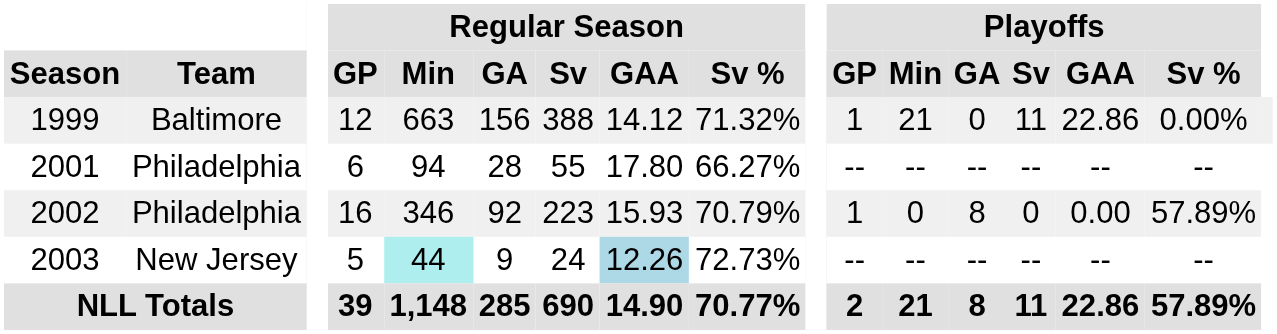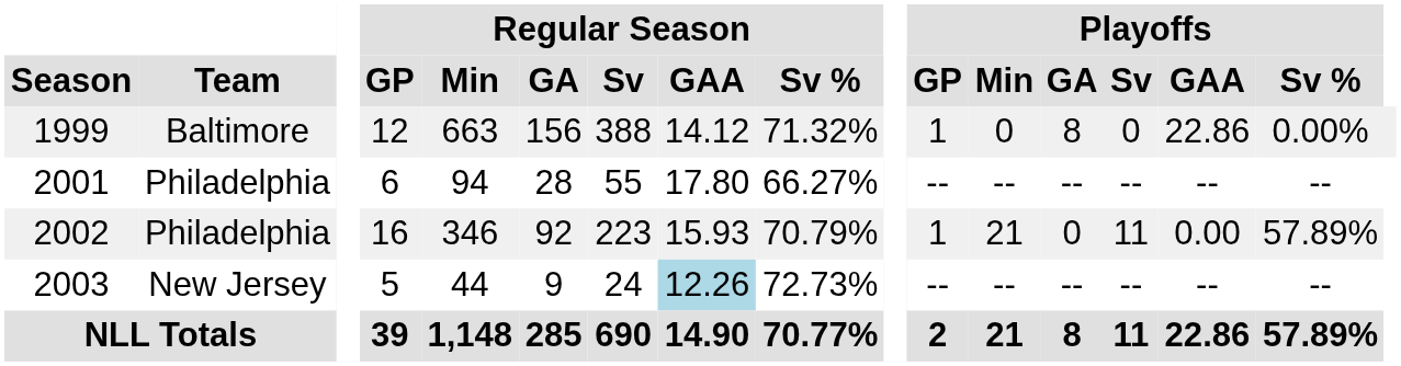 <table BORDER="0" CELLPADDING="3" CELLSPACING="0">
 <tr ALIGN="center" bgcolor="#e0e0e0">
 <th colspan="2" bgcolor="#ffffff"> </th>
 <th rowspan="99" bgcolor="#ffffff"> </th>
 <th colspan="6">Regular Season</th>
 <th rowspan="99" bgcolor="#ffffff"> </th>
 <th colspan="6">Playoffs</th>
 </tr>
 <tr ALIGN="center" bgcolor="#e0e0e0">
 <th>Season</th>
 <th>Team</th>
 <th>GP</th>
 <th>Min</th>
 <th>GA</th>
 <th>Sv</th>
 <th>GAA</th>
 <th>Sv %</th>
 <th>GP</th>
 <th>Min</th>
 <th>GA</th>
 <th>Sv</th>
 <th>GAA</th>
 <th>Sv %</th>
 </tr>
 <tr ALIGN="center" bgcolor="#f0f0f0">
 <td>1999</td>
 <td>Baltimore</td>
 <td>12</td>
 <td>663</td>
 <td>156</td>
 <td>388</td>
 <td>14.12</td>
 <td>71.32%</td>
 <td>1</td>
-<td>21</td>
 <td>0</td>
-<td>11</td>
+<td>8</td>
+<td>0</td>
 <td>22.86</td>
 <td>0.00%</td>
 <td></td>
 </tr>
 <tr ALIGN="center">
 <td>2001</td>
 <td>Philadelphia</td>
 <td>6</td>
 <td>94</td>
 <td>28</td>
 <td>55</td>
 <td>17.80</td>
 <td>66.27%</td>
 <td>--</td>
 <td>--</td>
 <td>--</td>
 <td>--</td>
 <td>--</td>
 <td>--</td>
 </tr>
 <tr ALIGN="center" bgcolor="#f0f0f0">
 <td>2002</td>
 <td>Philadelphia</td>
 <td>16</td>
 <td>346</td>
 <td>92</td>
 <td>223</td>
 <td>15.93</td>
 <td>70.79%</td>
 <td>1</td>
+<td>21</td>
 <td>0</td>
-<td>8</td>
-<td>0</td>
+<td>11</td>
 <td>0.00</td>
 <td>57.89%</td>
 </tr>
 <tr ALIGN="center">
 <td>2003</td>
 <td>New Jersey</td>
 <td>5</td>
-<td style="background: paleturquoise;">44</td>
+<td>44</td>
 <td>9</td>
 <td>24</td>
 <td style="background: lightblue;">12.26</td>
 <td>72.73%</td>
 <td>--</td>
 <td>--</td>
 <td>--</td>
 <td>--</td>
 <td>--</td>
 <td>--</td>
 </tr>
 <tr ALIGN="center" bgcolor="#e0e0e0">
 <th colspan="2">NLL Totals</th>
 <th>39</th>
 <th>1,148</th>
 <th>285</th>
 <th>690</th>
 <th>14.90</th>
 <th>70.77%</th>
 <th>2</th>
 <th>21</th>
 <th>8</th>
 <th>11</th>
 <th>22.86</th>
 <th>57.89%</th>
 </tr>
 </table>
